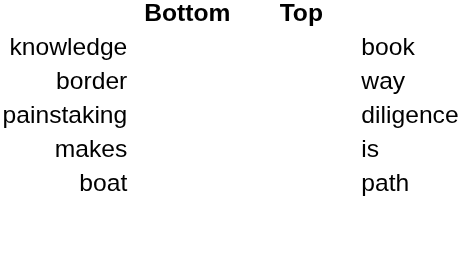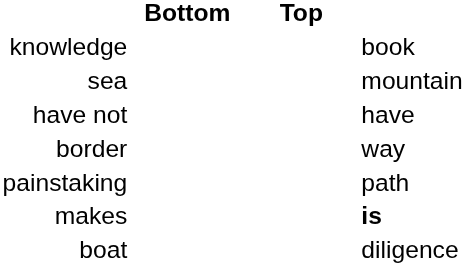 <table>
 <tr>
 <th></th>
 <th width="70">Bottom</th>
 <th width="70">Top</th>
 <th></th>
 </tr>
 <tr>
 <td align="right">knowledge</td>
 <td align="center"></td>
 <td align="center"></td>
 <td>book</td>
 </tr>
 <tr>
+<td align="right">sea</td>
+<td align="center"></td>
+<td align="center"></td>
+<td>mountain</td>
+</tr>
+<tr>
+<td align="right">have not</td>
+<td align="center"></td>
+<td align="center"></td>
+<td>have</td>
+</tr>
+<tr>
 <td align="right">border</td>
 <td align="center"></td>
 <td align="center"></td>
 <td>way</td>
 </tr>
 <tr>
 <td align="right">painstaking</td>
 <td align="center"></td>
 <td align="center"></td>
-<td>diligence</td>
+<td>path</td>
 </tr>
 <tr>
 <td align="right">makes</td>
 <td align="center"></td>
 <td align="center"></td>
-<td>is</td>
+<td><strong>is</strong></td>
 </tr>
 <tr>
 <td align="right">boat</td>
 <td align="center"></td>
 <td align="center"></td>
-<td>path</td>
+<td>diligence</td>
 </tr>
 </table>
